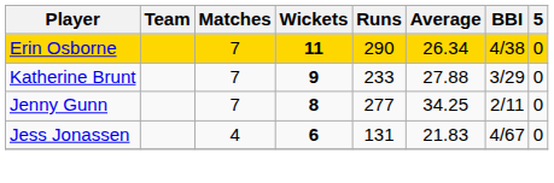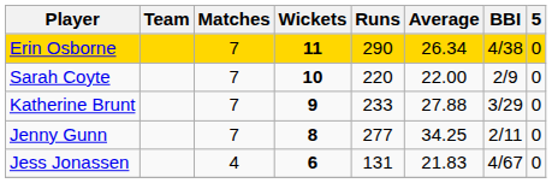 <table class="wikitable" style="text-align:center">
 <tr>
 <th>Player</th>
 <th>Team</th>
 <th>Matches</th>
 <th>Wickets</th>
 <th>Runs</th>
 <th>Average</th>
 <th>BBI</th>
 <th>5</th>
 </tr>
 <tr style="background:gold">
 <td align=left><a href='#'>Erin Osborne</a></td>
 <td></td>
 <td>7</td>
 <td><strong>11</strong></td>
 <td>290</td>
 <td>26.34</td>
 <td>4/38</td>
+<td>0</td>
+</tr>
+<tr>
+<td align=left><a href='#'>Sarah Coyte</a></td>
+<td></td>
+<td>7</td>
+<td><strong>10</strong></td>
+<td>220</td>
+<td>22.00</td>
+<td>2/9</td>
 <td>0</td>
 </tr>
 <tr>
 <td align=left><a href='#'>Katherine Brunt</a></td>
 <td></td>
 <td>7</td>
 <td><strong>9</strong></td>
 <td>233</td>
 <td>27.88</td>
 <td>3/29</td>
 <td>0</td>
 </tr>
 <tr>
 <td align=left><a href='#'>Jenny Gunn</a></td>
 <td></td>
 <td>7</td>
 <td><strong>8</strong></td>
 <td>277</td>
 <td>34.25</td>
 <td>2/11</td>
 <td>0</td>
 </tr>
 <tr>
 <td align=left><a href='#'>Jess Jonassen</a></td>
 <td></td>
 <td>4</td>
 <td><strong>6</strong></td>
 <td>131</td>
 <td>21.83</td>
 <td>4/67</td>
 <td>0</td>
 </tr>
 <tr>
 </tr>
 </table>
